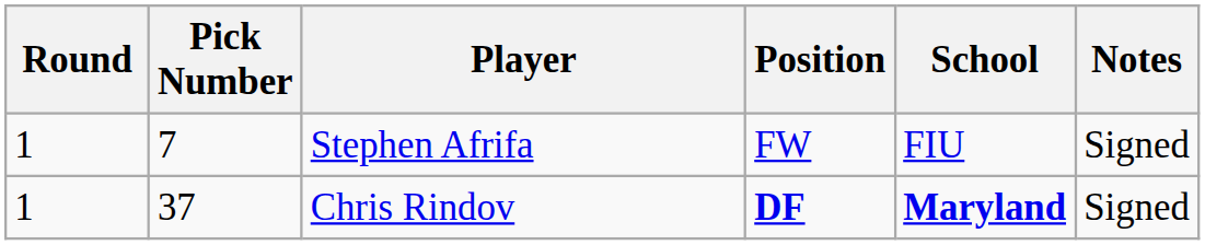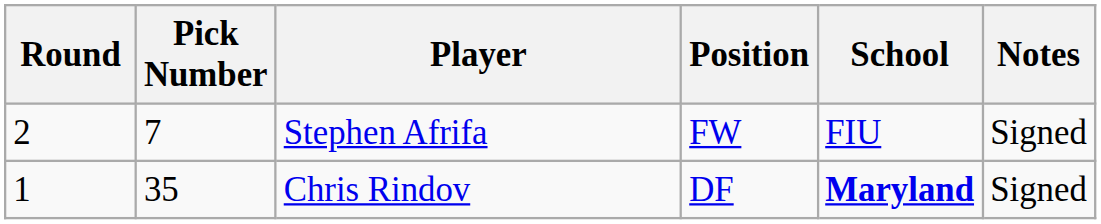 <table class="wikitable" style="text-align:left; font-size:95%;">
 <tr>
 <th style="background:; width:50px;">Round</th>
 <th style="background:; width:50px;">Pick Number</th>
 <th style="background:; width:170px;">Player</th>
 <th style="background:; width:50px;">Position</th>
 <th style="background:; width:170;">School</th>
 <th style="background:; width:50;">Notes</th>
 </tr>
 <tr>
-<td>1</td>
+<td>2</td>
 <td>7</td>
 <td> <a href='#'>Stephen Afrifa</a></td>
 <td><a href='#'>FW</a></td>
 <td><a href='#'>FIU</a></td>
 <td>Signed</td>
 </tr>
 <tr>
 <td>1</td>
-<td>37</td>
+<td>35</td>
 <td> <a href='#'>Chris Rindov</a></td>
-<td><strong><a href='#'>DF</a></strong></td>
+<td><a href='#'>DF</a></td>
 <td><strong><a href='#'>Maryland</a></strong></td>
 <td>Signed</td>
 </tr>
 </table>
